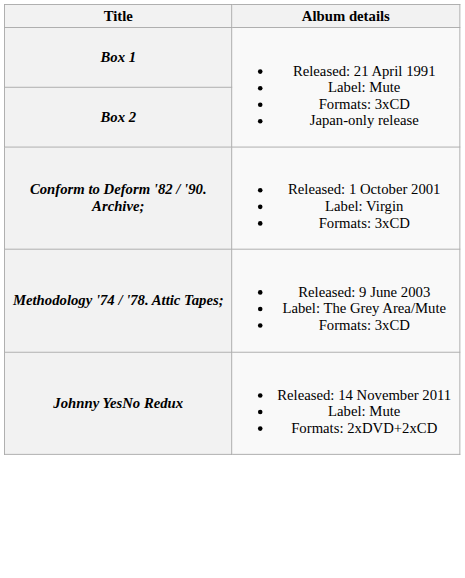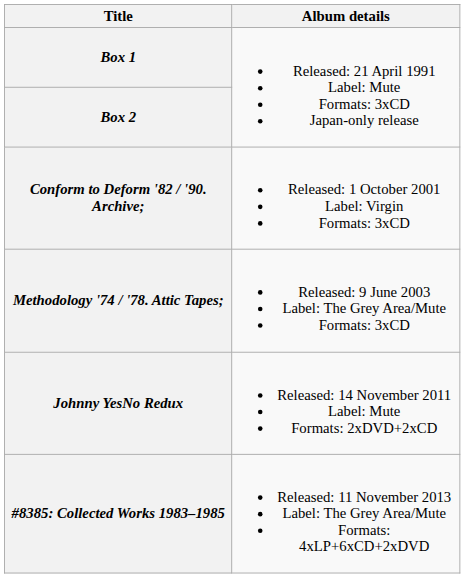 <table class="wikitable plainrowheaders" style="text-align:center;">
 <tr>
 <th scope="col" style="width:15em;">Title</th>
 <th scope="col" style="width:15em;">Album details</th>
 </tr>
 <tr>
 <th scope="row"><em>Box 1</em></th>
 <td rowspan="2"><br><ul><li>Released: 21 April 1991</li><li>Label: Mute</li><li>Formats: 3xCD</li><li>Japan-only release</li></ul></td>
 </tr>
 <tr>
 <th scope="row"><em>Box 2</em></th>
 </tr>
 <tr>
 <th scope="row"><em>Conform to Deform '82 / '90. Archive;</em></th>
 <td><br><ul><li>Released: 1 October 2001</li><li>Label: Virgin</li><li>Formats: 3xCD</li></ul></td>
 </tr>
 <tr>
 <th scope="row"><em>Methodology '74 / '78. Attic Tapes;</em></th>
 <td><br><ul><li>Released: 9 June 2003</li><li>Label: The Grey Area/Mute</li><li>Formats: 3xCD</li></ul></td>
 </tr>
 <tr>
 <th scope="row"><em>Johnny YesNo Redux</em></th>
 <td><br><ul><li>Released: 14 November 2011</li><li>Label: Mute</li><li>Formats: 2xDVD+2xCD</li></ul></td>
 </tr>
+<tr>
+<th scope="row"><em>#8385: Collected Works 1983–1985</em></th>
+<td><br><ul><li>Released: 11 November 2013</li><li>Label: The Grey Area/Mute</li><li>Formats: 4xLP+6xCD+2xDVD</li></ul></td>
+</tr>
 </table>
